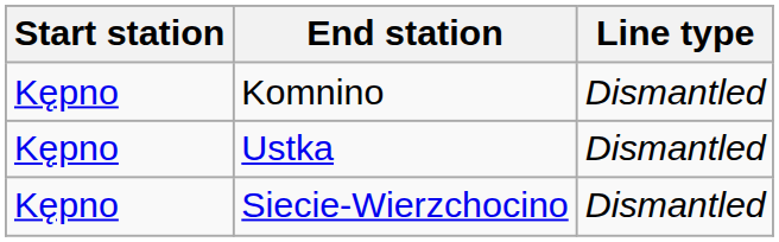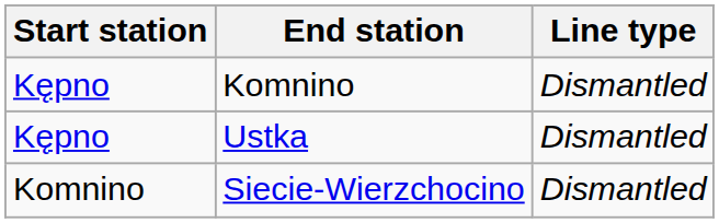 <table class="wikitable">
 <tr>
 <th>Start station</th>
 <th>End station</th>
 <th>Line type</th>
 </tr>
 <tr>
 <td><a href='#'>Kępno</a></td>
 <td>Komnino</td>
 <td><em>Dismantled</em></td>
 </tr>
 <tr>
 <td><a href='#'>Kępno</a></td>
 <td><a href='#'>Ustka</a></td>
 <td><em>Dismantled</em></td>
 </tr>
 <tr>
-<td><a href='#'>Kępno</a></td>
+<td>Komnino</td>
 <td><a href='#'>Siecie-Wierzchocino</a></td>
 <td><em>Dismantled</em></td>
 </tr>
 </table>
